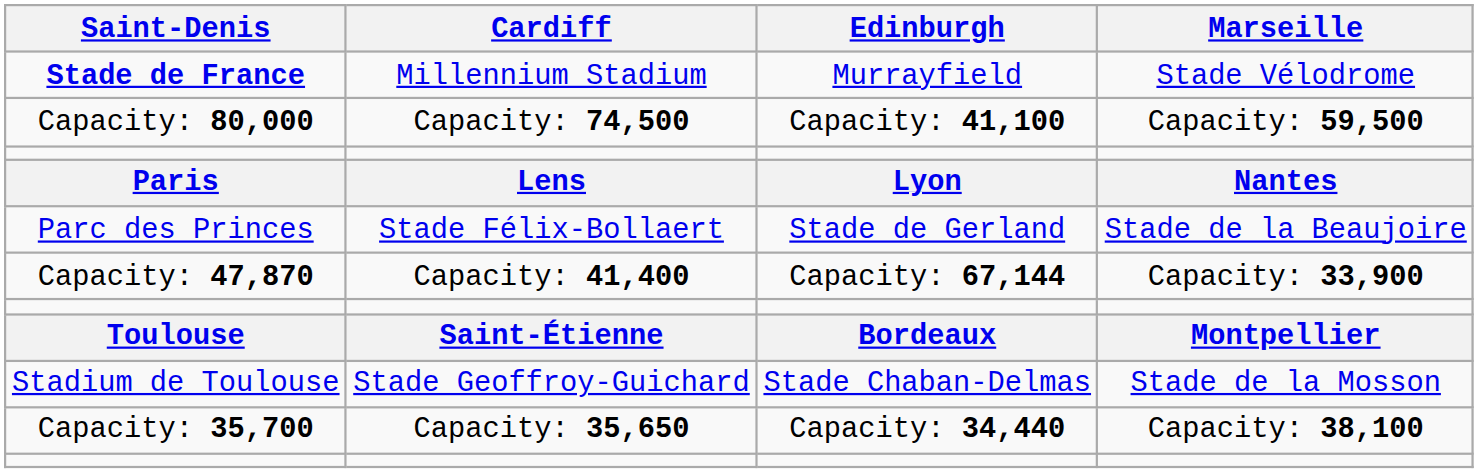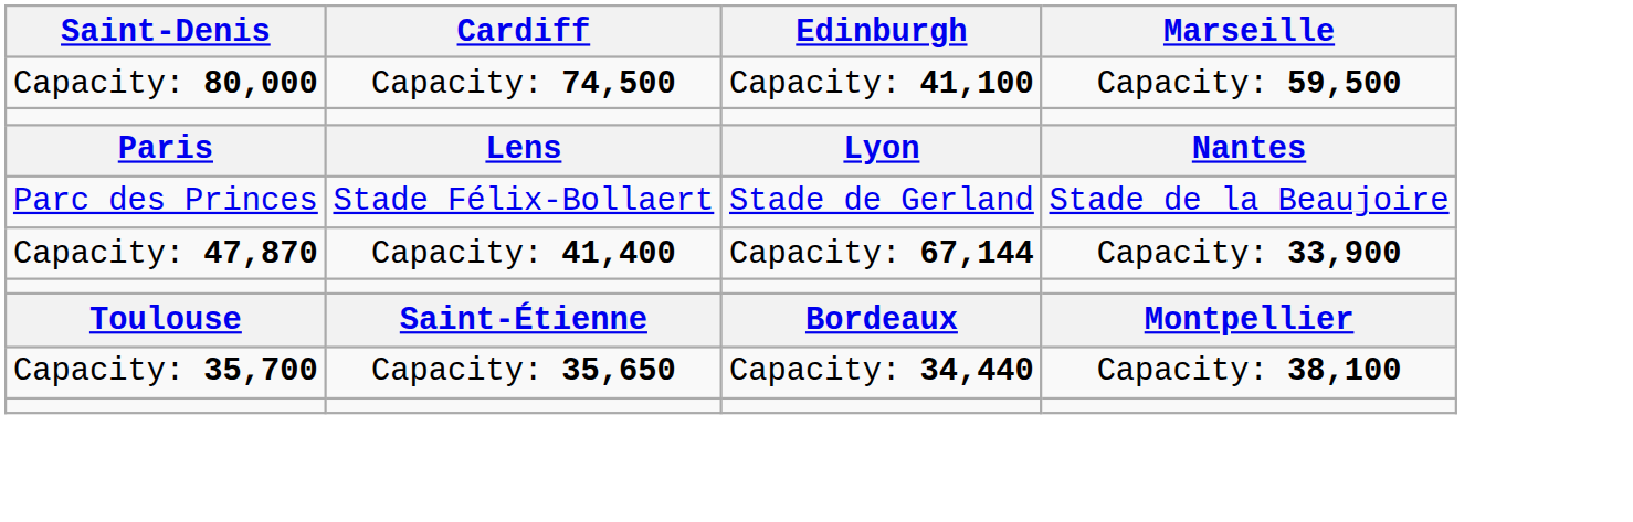 <table class="wikitable" style="text-align:center">
 <tr>
 <th> <strong><a href='#'>Saint-Denis</a></strong></th>
 <th> <a href='#'>Cardiff</a></th>
 <th> <a href='#'>Edinburgh</a></th>
 <th> <a href='#'>Marseille</a></th>
-</tr>
-<tr>
-<td><strong><a href='#'>Stade de France</a></strong></td>
-<td><a href='#'>Millennium Stadium</a></td>
-<td><a href='#'>Murrayfield</a></td>
-<td><a href='#'>Stade Vélodrome</a></td>
 </tr>
 <tr>
 <td>Capacity: <strong>80,000</strong></td>
 <td>Capacity: <strong>74,500</strong></td>
 <td>Capacity: <strong>41,100</strong></td>
 <td>Capacity: <strong>59,500</strong></td>
 </tr>
 <tr>
 <td></td>
 <td></td>
 <td></td>
 <td></td>
 </tr>
 <tr>
 <th> <a href='#'>Paris</a></th>
 <th> <a href='#'>Lens</a></th>
 <th> <a href='#'>Lyon</a></th>
 <th> <a href='#'>Nantes</a></th>
 </tr>
 <tr>
 <td><a href='#'>Parc des Princes</a></td>
 <td><a href='#'>Stade Félix-Bollaert</a></td>
 <td><a href='#'>Stade de Gerland</a></td>
 <td><a href='#'>Stade de la Beaujoire</a></td>
 </tr>
 <tr>
 <td>Capacity: <strong>47,870</strong></td>
 <td>Capacity: <strong>41,400</strong></td>
 <td>Capacity: <strong>67,144</strong></td>
 <td>Capacity: <strong>33,900</strong></td>
 </tr>
 <tr>
 <td></td>
 <td></td>
 <td></td>
 <td></td>
 </tr>
 <tr>
 <th> <a href='#'>Toulouse</a></th>
 <th> <a href='#'>Saint-Étienne</a></th>
 <th> <a href='#'>Bordeaux</a></th>
 <th> <a href='#'>Montpellier</a></th>
 </tr>
 <tr>
-<td><a href='#'>Stadium de Toulouse</a></td>
-<td><a href='#'>Stade Geoffroy-Guichard</a></td>
-<td><a href='#'>Stade Chaban-Delmas</a></td>
-<td><a href='#'>Stade de la Mosson</a></td>
-</tr>
-<tr>
 <td>Capacity: <strong>35,700</strong></td>
 <td>Capacity: <strong>35,650</strong></td>
 <td>Capacity: <strong>34,440</strong></td>
 <td>Capacity: <strong>38,100</strong></td>
 </tr>
 <tr>
 <td></td>
 <td></td>
 <td></td>
 <td></td>
 </tr>
 </table>
